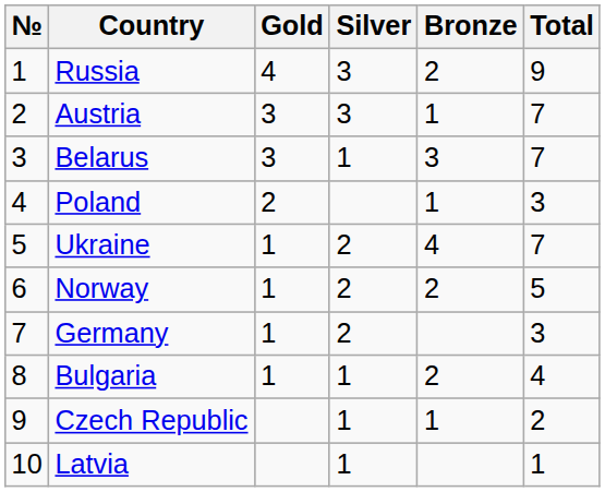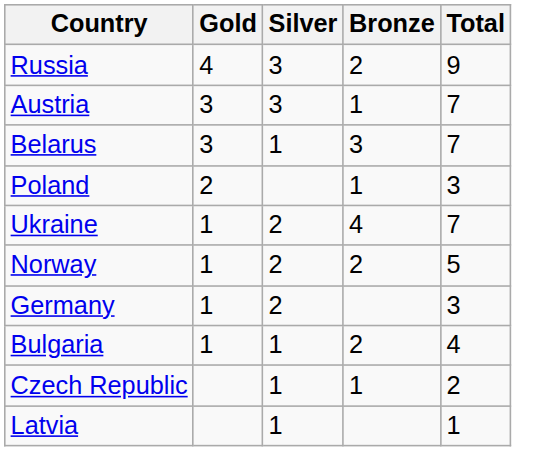 <table class="wikitable">
 <tr>
-<th>№</th>
 <th>Country</th>
 <th>Gold</th>
 <th>Silver</th>
 <th>Bronze</th>
 <th>Total</th>
 </tr>
 <tr>
-<td>1</td>
 <td> <a href='#'>Russia</a></td>
 <td>4</td>
 <td>3</td>
 <td>2</td>
 <td>9</td>
 </tr>
 <tr>
-<td>2</td>
 <td> <a href='#'>Austria</a></td>
 <td>3</td>
 <td>3</td>
 <td>1</td>
 <td>7</td>
 </tr>
 <tr>
-<td>3</td>
 <td> <a href='#'>Belarus</a></td>
 <td>3</td>
 <td>1</td>
 <td>3</td>
 <td>7</td>
 </tr>
 <tr>
-<td>4</td>
 <td> <a href='#'>Poland</a></td>
 <td>2</td>
 <td></td>
 <td>1</td>
 <td>3</td>
 </tr>
 <tr>
-<td>5</td>
 <td> <a href='#'>Ukraine</a></td>
 <td>1</td>
 <td>2</td>
 <td>4</td>
 <td>7</td>
 </tr>
 <tr>
-<td>6</td>
 <td> <a href='#'>Norway</a></td>
 <td>1</td>
 <td>2</td>
 <td>2</td>
 <td>5</td>
 </tr>
 <tr>
-<td>7</td>
 <td> <a href='#'>Germany</a></td>
 <td>1</td>
 <td>2</td>
 <td></td>
 <td>3</td>
 </tr>
 <tr>
-<td>8</td>
 <td> <a href='#'>Bulgaria</a></td>
 <td>1</td>
 <td>1</td>
 <td>2</td>
 <td>4</td>
 </tr>
 <tr>
-<td>9</td>
 <td> <a href='#'>Czech Republic</a></td>
 <td></td>
 <td>1</td>
 <td>1</td>
 <td>2</td>
 </tr>
 <tr>
-<td>10</td>
 <td> <a href='#'>Latvia</a></td>
 <td></td>
 <td>1</td>
 <td></td>
 <td>1</td>
 </tr>
 </table>
